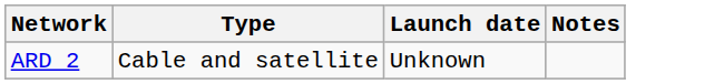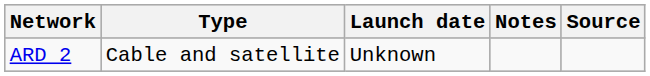 <table class="wikitable sortable">
 <tr>
 <th>Network</th>
 <th>Type</th>
 <th>Launch date</th>
 <th>Notes</th>
+<th>Source</th>
 </tr>
 <tr>
 <td><a href='#'>ARD 2</a></td>
 <td>Cable and satellite</td>
 <td>Unknown</td>
 <td></td>
+<td></td>
 </tr>
 </table>
